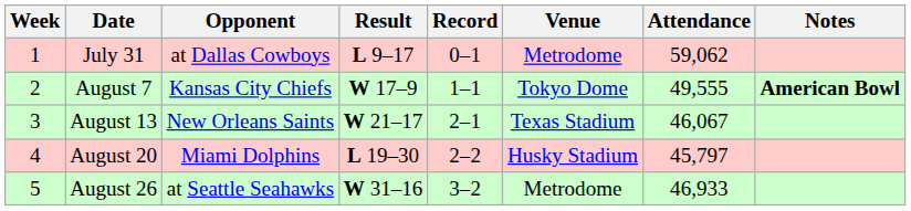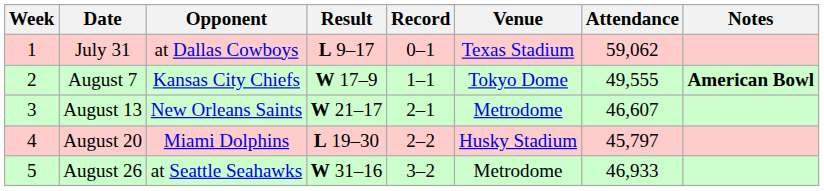 <table class="wikitable" style="text-align:center">
 <tr>
 <th>Week</th>
 <th>Date</th>
 <th>Opponent</th>
 <th>Result</th>
 <th>Record</th>
 <th>Venue</th>
 <th>Attendance</th>
 <th>Notes</th>
 </tr>
 <tr style="background:#fcc">
 <td>1</td>
 <td>July 31</td>
 <td>at <a href='#'>Dallas Cowboys</a></td>
 <td><strong>L</strong> 9–17</td>
 <td>0–1</td>
-<td><a href='#'>Metrodome</a></td>
+<td><a href='#'>Texas Stadium</a></td>
 <td>59,062</td>
 <td></td>
 </tr>
 <tr style="background:#cfc">
 <td>2</td>
 <td>August 7</td>
 <td><a href='#'>Kansas City Chiefs</a></td>
 <td><strong>W</strong> 17–9</td>
 <td>1–1</td>
 <td><a href='#'>Tokyo Dome</a> </td>
 <td>49,555</td>
 <td><strong>American Bowl</strong></td>
 </tr>
 <tr style="background:#cfc">
 <td>3</td>
 <td>August 13</td>
 <td><a href='#'>New Orleans Saints</a></td>
 <td><strong>W</strong> 21–17</td>
 <td>2–1</td>
-<td><a href='#'>Texas Stadium</a></td>
-<td>46,067</td>
+<td><a href='#'>Metrodome</a></td>
+<td>46,607</td>
 <td></td>
 </tr>
 <tr style="background:#fcc">
 <td>4</td>
 <td>August 20</td>
 <td><a href='#'>Miami Dolphins</a></td>
 <td><strong>L</strong> 19–30</td>
 <td>2–2</td>
 <td><a href='#'>Husky Stadium</a></td>
 <td>45,797</td>
 <td></td>
 </tr>
 <tr style="background:#cfc">
 <td>5</td>
 <td>August 26</td>
 <td>at <a href='#'>Seattle Seahawks</a></td>
 <td><strong>W</strong> 31–16</td>
 <td>3–2</td>
 <td>Metrodome</td>
 <td>46,933</td>
 <td></td>
 </tr>
 </table>
